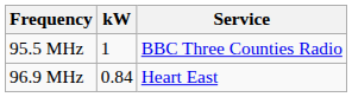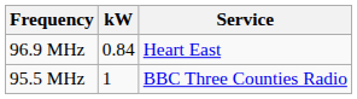 <table class="wikitable sortable">
 <tr>
 <th>Frequency</th>
 <th>kW</th>
 <th>Service</th>
 </tr>
 <tr>
+<td>96.9 MHz</td>
+<td>0.84</td>
+<td><a href='#'>Heart East</a></td>
+</tr>
+<tr>
 <td>95.5 MHz</td>
 <td>1</td>
 <td><a href='#'>BBC Three Counties Radio</a></td>
 </tr>
-<tr>
-<td>96.9 MHz</td>
-<td>0.84</td>
-<td><a href='#'>Heart East</a></td>
-</tr>
 </table>
